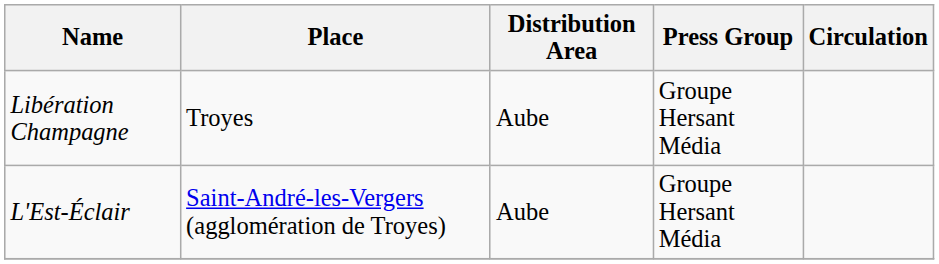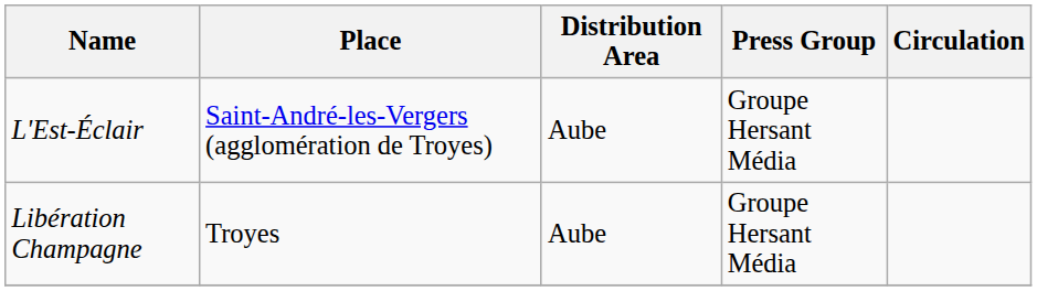 <table class="wikitable sortable">
 <tr>
 <th>Name</th>
 <th>Place</th>
 <th class="unsortable">Distribution Area</th>
 <th>Press Group</th>
 <th>Circulation</th>
 </tr>
 <tr>
+<td><em>L'Est-Éclair</em></td>
+<td><a href='#'>Saint-André-les-Vergers</a> (agglomération de Troyes)</td>
+<td>Aube</td>
+<td>Groupe Hersant Média</td>
+<td></td>
+</tr>
+<tr>
 <td><em>Libération Champagne</em></td>
 <td>Troyes</td>
 <td>Aube</td>
 <td>Groupe Hersant Média</td>
 <td></td>
 </tr>
 <tr>
-<td><em>L'Est-Éclair</em></td>
-<td><a href='#'>Saint-André-les-Vergers</a> (agglomération de Troyes)</td>
-<td>Aube</td>
-<td>Groupe Hersant Média</td>
-<td></td>
-</tr>
-<tr>
 </tr>
 </table>
